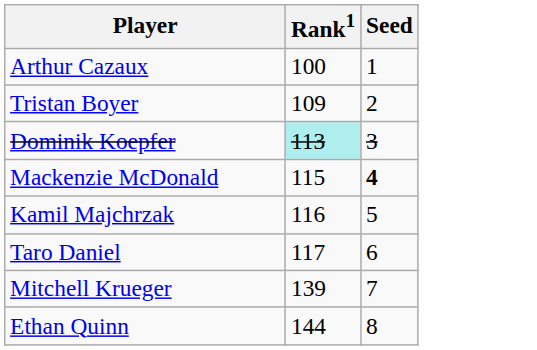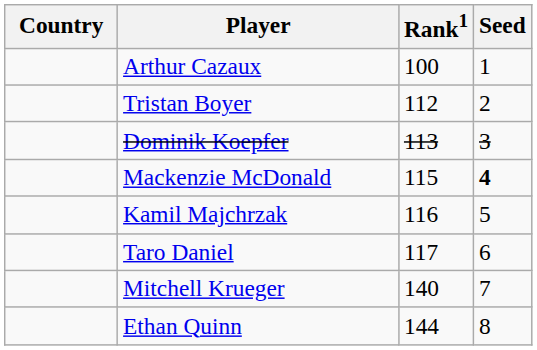 <table class="sortable wikitable">
 <tr>
+<th width="70">Country</th>
 <th width="185">Player</th>
 <th>Rank<sup>1</sup></th>
 <th>Seed</th>
 </tr>
 <tr>
+<td></td>
 <td><a href='#'>Arthur Cazaux</a></td>
 <td>100</td>
 <td>1</td>
 </tr>
 <tr>
+<td></td>
 <td><a href='#'>Tristan Boyer</a></td>
-<td>109</td>
+<td>112</td>
 <td>2</td>
 </tr>
 <tr>
+<td><s></s></td>
 <td><s><a href='#'>Dominik Koepfer</a></s></td>
-<td style="background: paleturquoise;"><s>113</s></td>
+<td><s>113</s></td>
 <td><s>3</s></td>
 </tr>
 <tr>
+<td></td>
 <td><a href='#'>Mackenzie McDonald</a></td>
 <td>115</td>
 <td><strong>4</strong></td>
 </tr>
 <tr>
+<td></td>
 <td><a href='#'>Kamil Majchrzak</a></td>
 <td>116</td>
 <td>5</td>
 </tr>
 <tr>
+<td></td>
 <td><a href='#'>Taro Daniel</a></td>
 <td>117</td>
 <td>6</td>
 </tr>
 <tr>
+<td></td>
 <td><a href='#'>Mitchell Krueger</a></td>
-<td>139</td>
+<td>140</td>
 <td>7</td>
 </tr>
 <tr>
+<td></td>
 <td><a href='#'>Ethan Quinn</a></td>
 <td>144</td>
 <td>8</td>
 </tr>
 </table>
